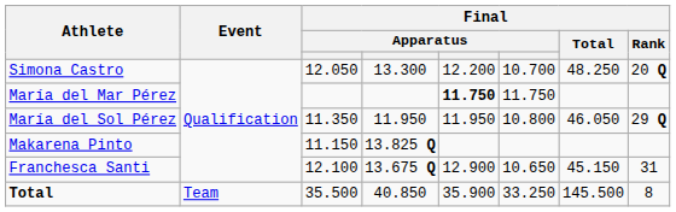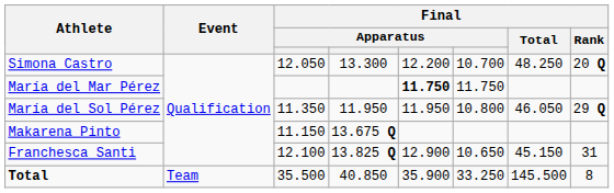 <table class="wikitable" style="font-size:90%">
 <tr>
 <th rowspan=3>Athlete</th>
 <th rowspan=3>Event</th>
 <th colspan=6>Final</th>
 </tr>
 <tr style="font-size:95%">
 <th colspan=4>Apparatus</th>
 <th rowspan=2>Total</th>
 <th rowspan=2>Rank</th>
 </tr>
 <tr style="font-size:95%">
 <th></th>
 <th></th>
 <th></th>
 <th></th>
 </tr>
 <tr align=center>
 <td align=left><a href='#'>Simona Castro</a></td>
 <td style="text-align:left;" rowspan="5"><a href='#'>Qualification</a></td>
 <td>12.050</td>
 <td>13.300</td>
 <td>12.200</td>
 <td>10.700</td>
 <td>48.250</td>
 <td>20 <strong>Q</strong></td>
 </tr>
 <tr align=center>
 <td align=left><a href='#'>María del Mar Pérez</a></td>
 <td></td>
 <td></td>
 <td><strong>11.750</strong></td>
 <td>11.750</td>
 <td></td>
 <td></td>
 </tr>
 <tr align=center>
 <td align=left><a href='#'>María del Sol Pérez</a></td>
 <td>11.350</td>
 <td>11.950</td>
 <td>11.950</td>
 <td>10.800</td>
 <td>46.050</td>
 <td>29 <strong>Q</strong></td>
 </tr>
 <tr align=center>
 <td align=left><a href='#'>Makarena Pinto</a></td>
 <td>11.150</td>
-<td>13.825 <strong>Q</strong></td>
+<td>13.675 <strong>Q</strong></td>
 <td></td>
 <td></td>
 <td></td>
 <td></td>
 </tr>
 <tr align=center>
 <td align=left><a href='#'>Franchesca Santi</a></td>
 <td>12.100</td>
-<td>13.675 <strong>Q</strong></td>
+<td>13.825 <strong>Q</strong></td>
 <td>12.900</td>
 <td>10.650</td>
 <td>45.150</td>
 <td>31</td>
 </tr>
 <tr align=center>
 <td align=left><strong>Total</strong></td>
 <td style="text-align:left;"><a href='#'>Team</a></td>
 <td>35.500</td>
 <td>40.850</td>
 <td>35.900</td>
 <td>33.250</td>
 <td>145.500</td>
 <td>8</td>
 </tr>
 </table>
